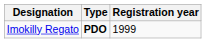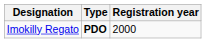 <table class="wikitable">
 <tr>
 <th>Designation</th>
 <th>Type</th>
 <th>Registration year</th>
 </tr>
 <tr>
 <td><a href='#'>Imokilly Regato</a></td>
 <td><strong>PDO</strong></td>
-<td>1999</td>
+<td>2000</td>
 </tr>
 </table>
